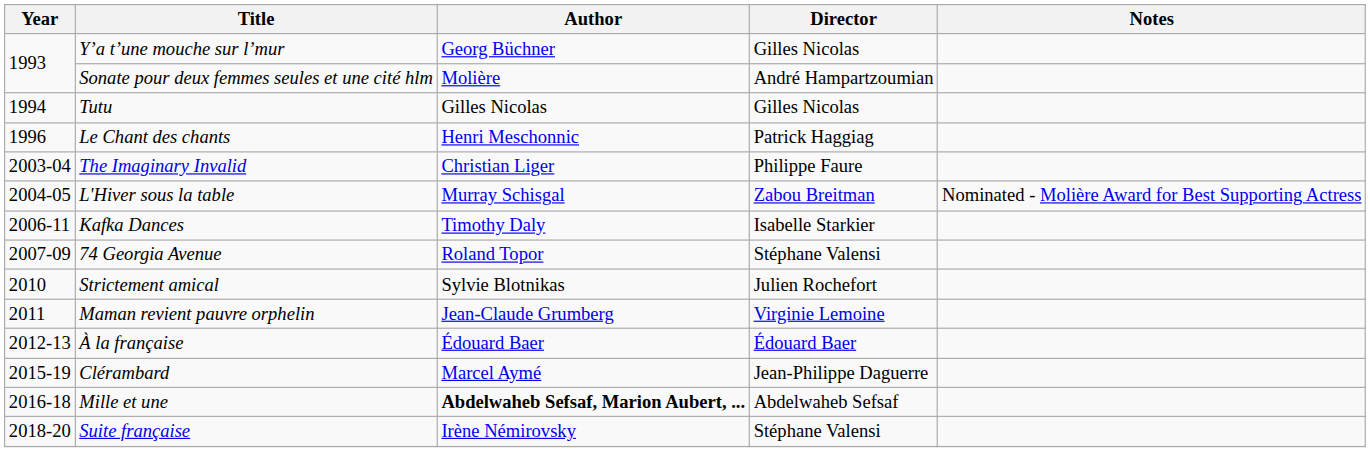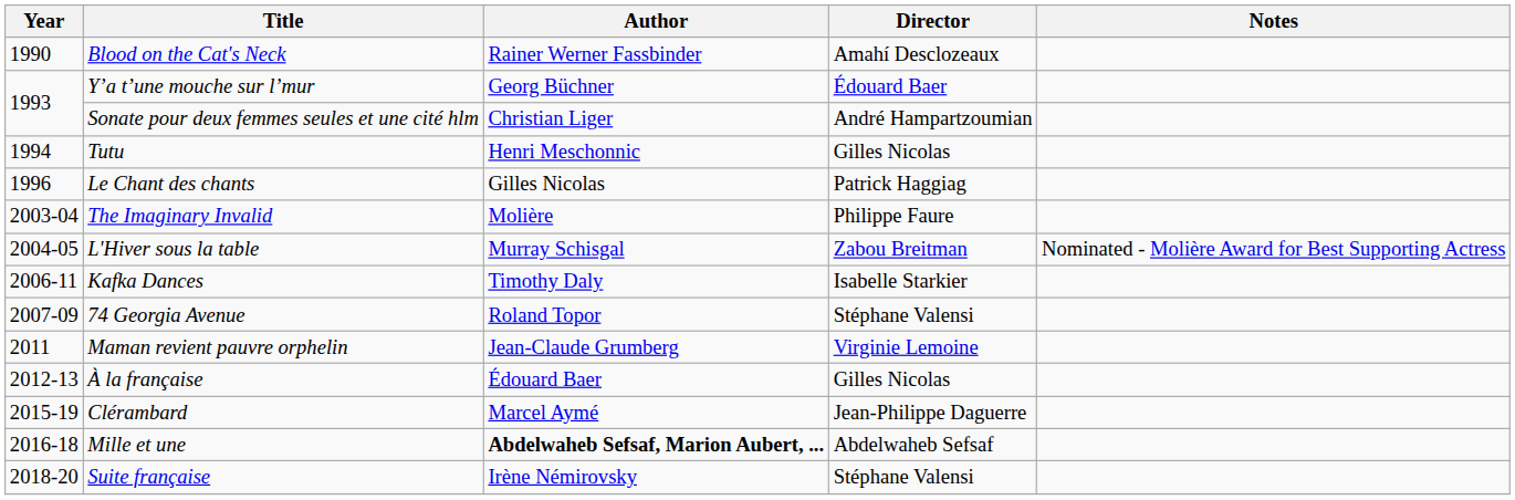 <table class="wikitable">
 <tr>
 <th>Year</th>
 <th>Title</th>
 <th>Author</th>
 <th>Director</th>
 <th>Notes</th>
 </tr>
 <tr>
+<td>1990</td>
+<td><em><a href='#'>Blood on the Cat's Neck</a></em></td>
+<td><a href='#'>Rainer Werner Fassbinder</a></td>
+<td>Amahí Desclozeaux</td>
+<td></td>
+</tr>
+<tr>
 <td rowspan=2>1993</td>
 <td><em>Y’a t’une mouche sur l’mur</em></td>
 <td><a href='#'>Georg Büchner</a></td>
-<td>Gilles Nicolas</td>
+<td><a href='#'>Édouard Baer</a></td>
 <td></td>
 </tr>
 <tr>
 <td><em>Sonate pour deux femmes seules et une cité hlm</em></td>
-<td><a href='#'>Molière</a></td>
+<td><a href='#'>Christian Liger</a></td>
 <td>André Hampartzoumian</td>
 <td></td>
 </tr>
 <tr>
 <td>1994</td>
 <td><em>Tutu</em></td>
-<td>Gilles Nicolas</td>
+<td><a href='#'>Henri Meschonnic</a></td>
 <td>Gilles Nicolas</td>
 <td></td>
 </tr>
 <tr>
 <td>1996</td>
 <td><em>Le Chant des chants</em></td>
-<td><a href='#'>Henri Meschonnic</a></td>
+<td>Gilles Nicolas</td>
 <td>Patrick Haggiag</td>
 <td></td>
 </tr>
 <tr>
 <td>2003-04</td>
 <td><em><a href='#'>The Imaginary Invalid</a></em></td>
-<td><a href='#'>Christian Liger</a></td>
+<td><a href='#'>Molière</a></td>
 <td>Philippe Faure</td>
 <td></td>
 </tr>
 <tr>
 <td>2004-05</td>
 <td><em>L'Hiver sous la table</em></td>
 <td><a href='#'>Murray Schisgal</a></td>
 <td><a href='#'>Zabou Breitman</a></td>
 <td>Nominated - <a href='#'>Molière Award for Best Supporting Actress</a></td>
 </tr>
 <tr>
 <td>2006-11</td>
 <td><em>Kafka Dances</em></td>
 <td><a href='#'>Timothy Daly</a></td>
 <td>Isabelle Starkier</td>
 <td></td>
 </tr>
 <tr>
 <td>2007-09</td>
 <td><em>74 Georgia Avenue</em></td>
 <td><a href='#'>Roland Topor</a></td>
 <td>Stéphane Valensi</td>
 <td></td>
 </tr>
 <tr>
-<td>2010</td>
-<td><em>Strictement amical</em></td>
-<td>Sylvie Blotnikas</td>
-<td>Julien Rochefort</td>
-<td></td>
-</tr>
-<tr>
 <td>2011</td>
 <td><em>Maman revient pauvre orphelin</em></td>
 <td><a href='#'>Jean-Claude Grumberg</a></td>
 <td><a href='#'>Virginie Lemoine</a></td>
 <td></td>
 </tr>
 <tr>
 <td>2012-13</td>
 <td><em>À la française</em></td>
 <td><a href='#'>Édouard Baer</a></td>
-<td><a href='#'>Édouard Baer</a></td>
+<td>Gilles Nicolas</td>
 <td></td>
 </tr>
 <tr>
 <td>2015-19</td>
 <td><em>Clérambard</em></td>
 <td><a href='#'>Marcel Aymé</a></td>
 <td>Jean-Philippe Daguerre</td>
 <td></td>
 </tr>
 <tr>
 <td>2016-18</td>
 <td><em>Mille et une</em></td>
 <td><strong>Abdelwaheb Sefsaf, Marion Aubert, ...</strong></td>
 <td>Abdelwaheb Sefsaf</td>
 <td></td>
 </tr>
 <tr>
 <td>2018-20</td>
 <td><em><a href='#'>Suite française</a></em></td>
 <td><a href='#'>Irène Némirovsky</a></td>
 <td>Stéphane Valensi</td>
 <td></td>
 </tr>
 <tr>
 </tr>
 </table>
